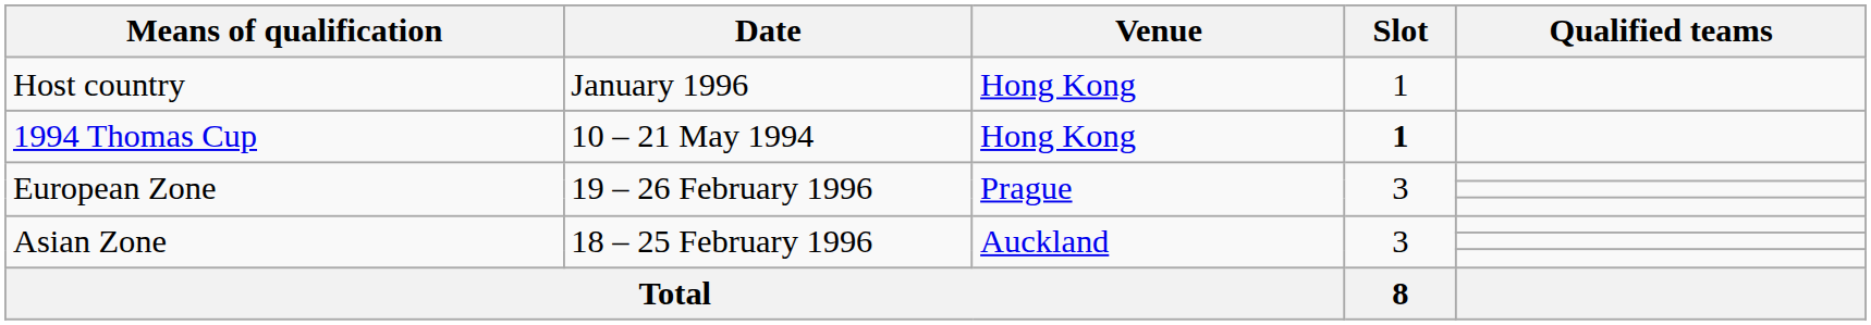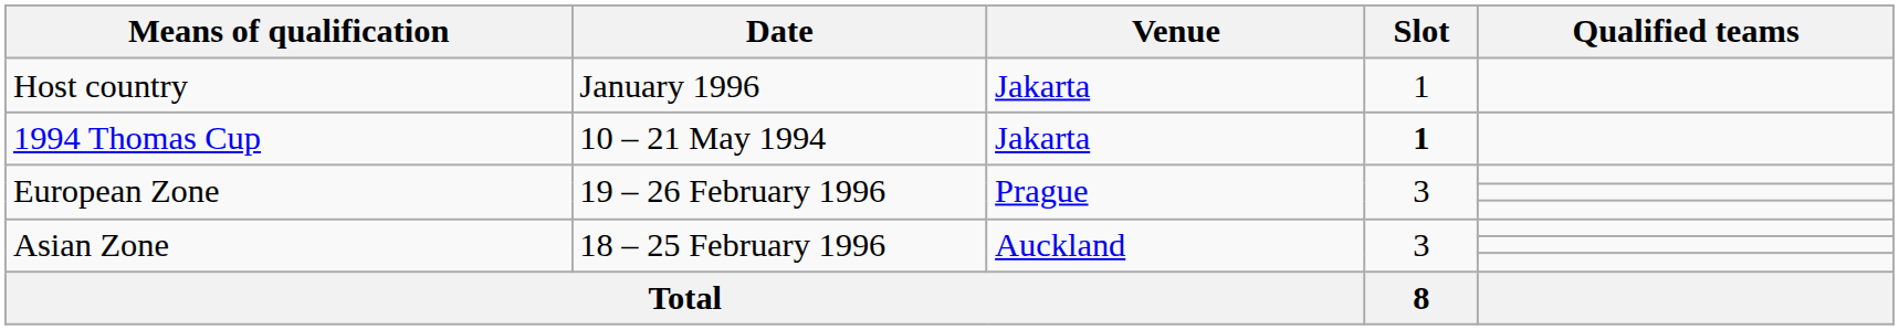 <table class="wikitable" width="900">
 <tr>
 <th width="30%">Means of qualification</th>
 <th width="22%">Date</th>
 <th width="20%">Venue</th>
 <th width="6%">Slot</th>
 <th width="22%">Qualified teams</th>
 </tr>
 <tr>
 <td>Host country</td>
 <td>January 1996</td>
-<td><a href='#'>Hong Kong</a></td>
+<td><a href='#'>Jakarta</a></td>
 <td align="center">1</td>
 <td></td>
 </tr>
 <tr>
 <td><a href='#'>1994 Thomas Cup</a></td>
 <td>10 – 21 May 1994</td>
-<td><a href='#'>Hong Kong</a></td>
+<td><a href='#'>Jakarta</a></td>
 <td align="center"><strong>1</strong></td>
 <td></td>
 </tr>
 <tr>
 <td rowspan="3">European Zone</td>
 <td rowspan="3">19 – 26 February 1996</td>
 <td rowspan="3"><a href='#'>Prague</a></td>
 <td rowspan="3" align="center">3</td>
 <td></td>
 </tr>
 <tr>
 <td></td>
 </tr>
 <tr>
 <td></td>
 </tr>
 <tr>
 <td rowspan="3">Asian Zone</td>
 <td rowspan="3">18 – 25 February 1996</td>
 <td rowspan="3"><a href='#'>Auckland</a></td>
 <td rowspan="3" align="center">3</td>
 <td></td>
 </tr>
 <tr>
 <td></td>
 </tr>
 <tr>
 <td></td>
 </tr>
 <tr>
 <th colspan="3">Total</th>
 <th>8</th>
 <th></th>
 </tr>
 </table>
